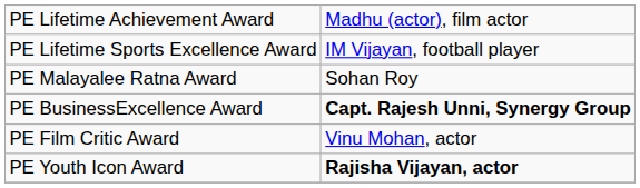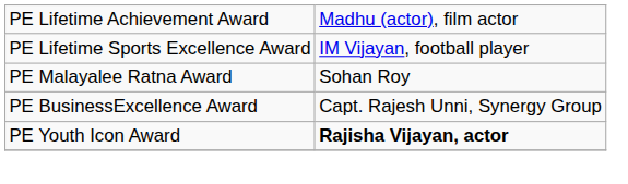 <table class="wikitable">
 <tr>
 <td>PE Lifetime Achievement Award</td>
 <td><a href='#'>Madhu (actor)</a>, film actor</td>
 </tr>
 <tr>
 <td>PE Lifetime Sports Excellence Award</td>
 <td><a href='#'>IM Vijayan</a>, football player</td>
 </tr>
 <tr>
 <td>PE Malayalee Ratna Award</td>
 <td>Sohan Roy</td>
 </tr>
 <tr>
 <td>PE BusinessExcellence Award</td>
-<td><strong>Capt. Rajesh Unni, Synergy Group</strong></td>
-</tr>
-<tr>
-<td>PE Film Critic Award</td>
-<td><a href='#'>Vinu Mohan</a>, actor</td>
+<td>Capt. Rajesh Unni, Synergy Group</td>
 </tr>
 <tr>
 <td>PE Youth Icon Award</td>
 <td><strong>Rajisha Vijayan, actor</strong></td>
 </tr>
 <tr>
 </tr>
 </table>
